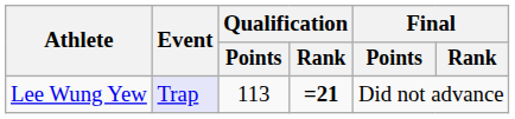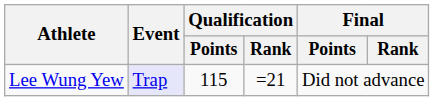 <table class="wikitable" style="font-size:90%">
 <tr>
 <th rowspan="2">Athlete</th>
 <th rowspan="2">Event</th>
 <th colspan=2>Qualification</th>
 <th colspan=2>Final</th>
 </tr>
 <tr style="font-size:95%">
 <th>Points</th>
 <th>Rank</th>
 <th>Points</th>
 <th>Rank</th>
 </tr>
 <tr align=center>
 <td align=left><a href='#'>Lee Wung Yew</a></td>
 <td align=left style="background: lavender;"><a href='#'>Trap</a></td>
-<td>113</td>
-<td><strong>=21</strong></td>
+<td>115</td>
+<td>=21</td>
 <td colspan=2>Did not advance</td>
 </tr>
 </table>
